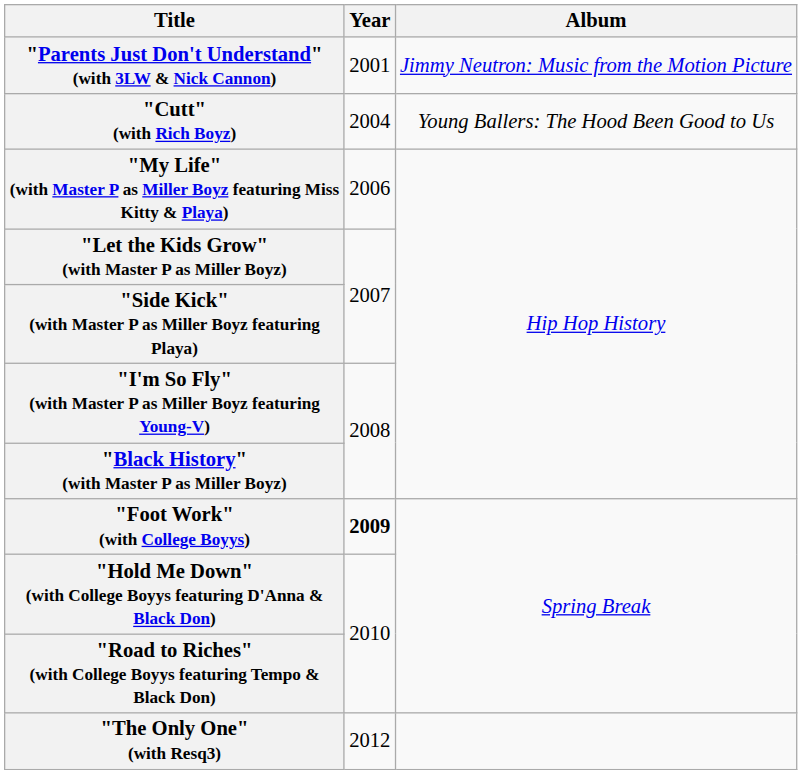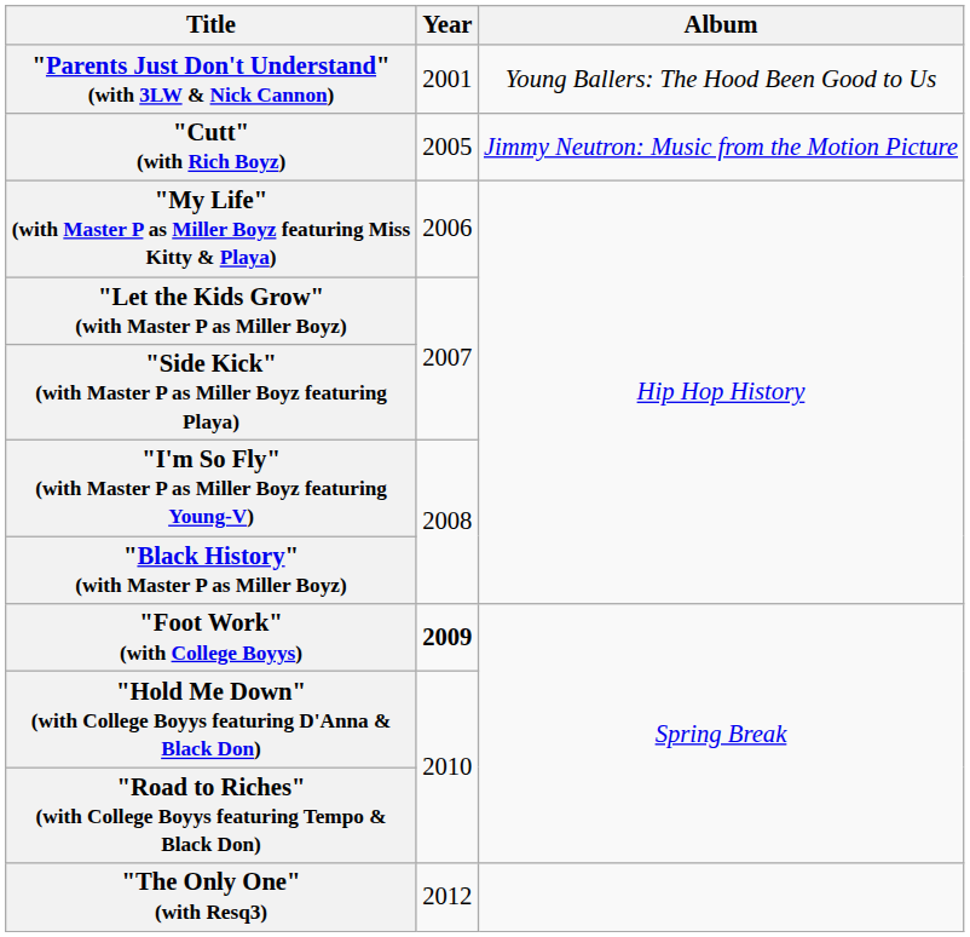 <table class="wikitable plainrowheaders" style="text-align:center;">
 <tr>
 <th scope="col" style="width:16em;">Title</th>
 <th scope="col">Year</th>
 <th scope="col">Album</th>
 </tr>
 <tr>
 <th scope="row">"<a href='#'>Parents Just Don't Understand</a>"<br><small>(with <a href='#'>3LW</a> & <a href='#'>Nick Cannon</a>)</small></th>
 <td>2001</td>
-<td><em><a href='#'>Jimmy Neutron: Music from the Motion Picture</a></em></td>
+<td><em>Young Ballers: The Hood Been Good to Us</em></td>
 </tr>
 <tr>
 <th scope="row">"Cutt"<br><small>(with <a href='#'>Rich Boyz</a>)</small></th>
-<td>2004</td>
-<td><em>Young Ballers: The Hood Been Good to Us</em></td>
+<td>2005</td>
+<td><em><a href='#'>Jimmy Neutron: Music from the Motion Picture</a></em></td>
 </tr>
 <tr>
 <th scope="row">"My Life"<br><small>(with <a href='#'>Master P</a> as <a href='#'>Miller Boyz</a> featuring Miss Kitty & <a href='#'>Playa</a>)</small></th>
 <td>2006</td>
 <td rowspan="5"><em><a href='#'>Hip Hop History</a></em></td>
 </tr>
 <tr>
 <th scope="row">"Let the Kids Grow"<br><small>(with Master P as Miller Boyz)</small></th>
 <td rowspan="2">2007</td>
 </tr>
 <tr>
 <th scope="row">"Side Kick"<br><small>(with Master P as Miller Boyz featuring Playa)</small></th>
 </tr>
 <tr>
 <th scope="row">"I'm So Fly"<br><small>(with Master P as Miller Boyz featuring <a href='#'>Young-V</a>)</small></th>
 <td rowspan="2">2008</td>
 </tr>
 <tr>
 <th scope="row">"<a href='#'>Black History</a>"<br><small>(with Master P as Miller Boyz)</small></th>
 </tr>
 <tr>
 <th scope="row">"Foot Work"<br><small>(with <a href='#'>College Boyys</a>)</small></th>
 <td><strong>2009</strong></td>
 <td rowspan="3"><em><a href='#'>Spring Break</a></em></td>
 </tr>
 <tr>
 <th scope="row">"Hold Me Down"<br><small>(with College Boyys featuring D'Anna & <a href='#'>Black Don</a>)</small></th>
 <td rowspan="2">2010</td>
 </tr>
 <tr>
 <th scope="row">"Road to Riches"<br><small>(with College Boyys featuring Tempo & Black Don)</small></th>
 </tr>
 <tr>
 <th scope="row">"The Only One"<br><small>(with Resq3)</small></th>
 <td>2012</td>
 <td></td>
 </tr>
 </table>
